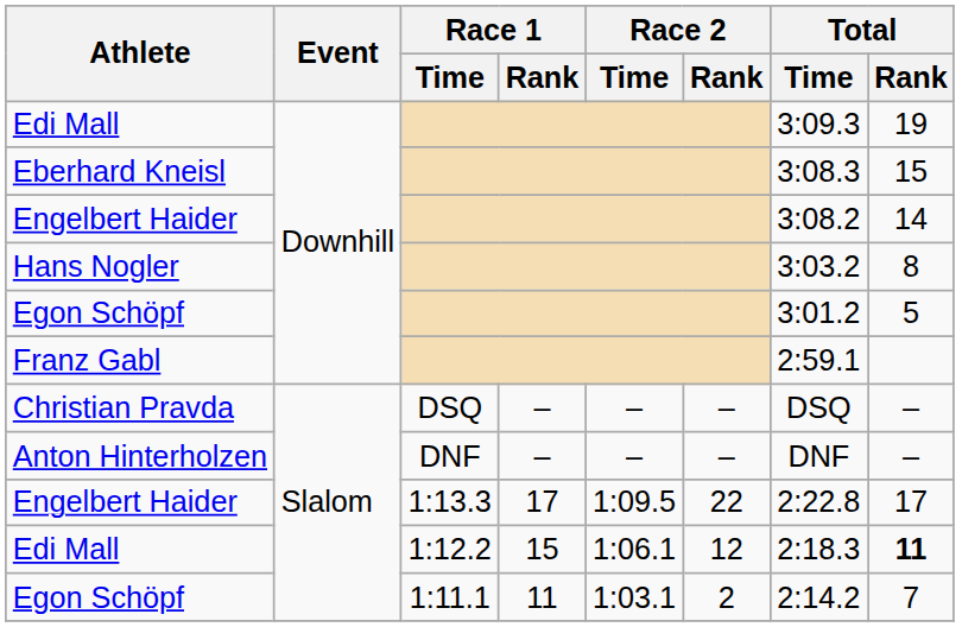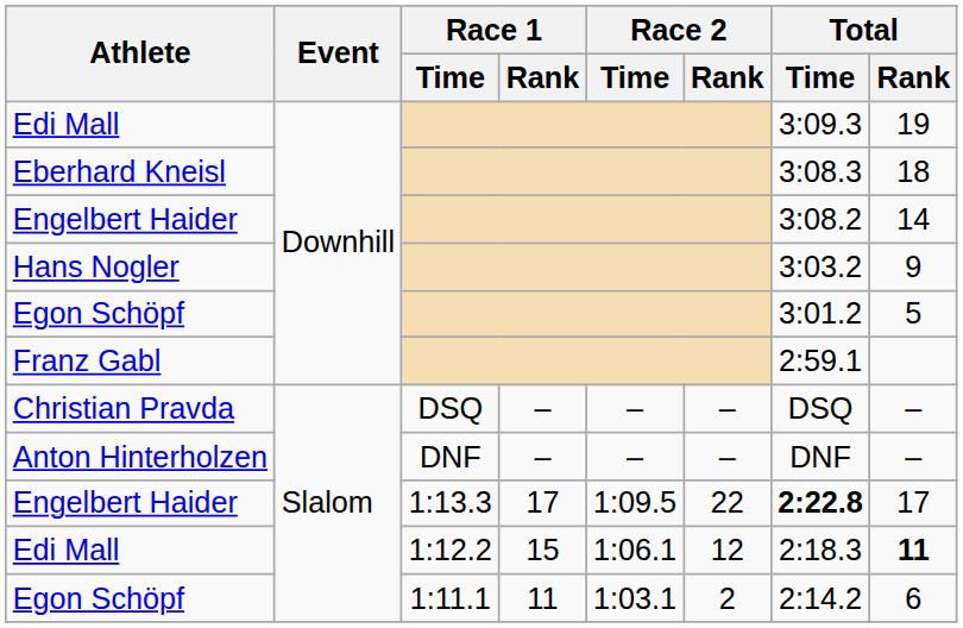 <table class="wikitable" style="font-size:90%">
 <tr>
 <th rowspan="2">Athlete</th>
 <th rowspan="2">Event</th>
 <th colspan="2">Race 1</th>
 <th colspan="2">Race 2</th>
 <th colspan="2">Total</th>
 </tr>
 <tr>
 <th>Time</th>
 <th>Rank</th>
 <th>Time</th>
 <th>Rank</th>
 <th>Time</th>
 <th>Rank</th>
 </tr>
 <tr>
 <td><a href='#'>Edi Mall</a></td>
 <td rowspan="6">Downhill</td>
 <td colspan="4" bgcolor="wheat"></td>
 <td align="center">3:09.3</td>
 <td align="center">19</td>
 </tr>
 <tr>
 <td><a href='#'>Eberhard Kneisl</a></td>
 <td colspan="4" bgcolor="wheat"></td>
 <td align="center">3:08.3</td>
-<td align="center">15</td>
+<td align="center">18</td>
 </tr>
 <tr>
 <td><a href='#'>Engelbert Haider</a></td>
 <td colspan="4" bgcolor="wheat"></td>
 <td align="center">3:08.2</td>
 <td align="center">14</td>
 </tr>
 <tr>
 <td><a href='#'>Hans Nogler</a></td>
 <td colspan="4" bgcolor="wheat"></td>
 <td align="center">3:03.2</td>
-<td align="center">8</td>
+<td align="center">9</td>
 </tr>
 <tr>
 <td><a href='#'>Egon Schöpf</a></td>
 <td colspan="4" bgcolor="wheat"></td>
 <td align="center">3:01.2</td>
 <td align="center">5</td>
 </tr>
 <tr>
 <td><a href='#'>Franz Gabl</a></td>
 <td colspan="4" bgcolor="wheat"></td>
 <td align="center">2:59.1</td>
 <td align="center"></td>
 </tr>
 <tr>
 <td><a href='#'>Christian Pravda</a></td>
 <td rowspan="5">Slalom</td>
 <td align="center">DSQ</td>
 <td align="center">–</td>
 <td align="center">–</td>
 <td align="center">–</td>
 <td align="center">DSQ</td>
 <td align="center">–</td>
 </tr>
 <tr>
 <td><a href='#'>Anton Hinterholzen</a></td>
 <td align="center">DNF</td>
 <td align="center">–</td>
 <td align="center">–</td>
 <td align="center">–</td>
 <td align="center">DNF</td>
 <td align="center">–</td>
 </tr>
 <tr>
 <td><a href='#'>Engelbert Haider</a></td>
 <td align="center">1:13.3</td>
 <td align="center">17</td>
 <td align="center">1:09.5</td>
 <td align="center">22</td>
-<td align="center">2:22.8</td>
+<td align="center"><strong>2:22.8</strong></td>
 <td align="center">17</td>
 </tr>
 <tr>
 <td><a href='#'>Edi Mall</a></td>
 <td align="center">1:12.2</td>
 <td align="center">15</td>
 <td align="center">1:06.1</td>
 <td align="center">12</td>
 <td align="center">2:18.3</td>
 <td align="center"><strong>11</strong></td>
 </tr>
 <tr>
 <td><a href='#'>Egon Schöpf</a></td>
 <td align="center">1:11.1</td>
 <td align="center">11</td>
 <td align="center">1:03.1</td>
 <td align="center">2</td>
 <td align="center">2:14.2</td>
-<td align="center">7</td>
+<td align="center">6</td>
 </tr>
 </table>
